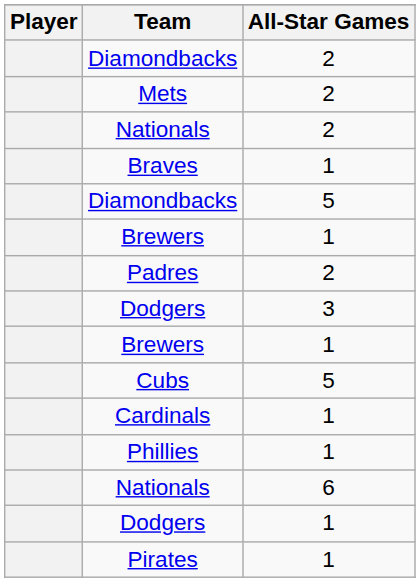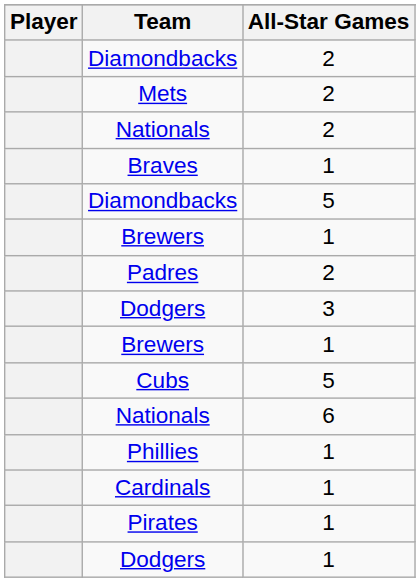 <table class="wikitable sortable plainrowheaders" style="text-align:center;">
 <tr>
 </tr>
 <tr>
 <th scope="col">Player</th>
 <th scope="col" style="width:100px;">Team</th>
 <th scope="col">All-Star Games</th>
 </tr>
 <tr>
 <th scope="row" style="text-align:center"></th>
 <td><a href='#'>Diamondbacks</a></td>
 <td>2</td>
 </tr>
 <tr>
 <th scope="row" style="text-align:center"></th>
 <td><a href='#'>Mets</a></td>
 <td>2</td>
 </tr>
 <tr>
 <th scope="row" style="text-align:center"></th>
 <td><a href='#'>Nationals</a></td>
 <td>2</td>
 </tr>
 <tr>
 <th scope="row" style="text-align:center"></th>
 <td><a href='#'>Braves</a></td>
 <td>1</td>
 </tr>
 <tr>
 <th scope="row" style="text-align:center"></th>
 <td><a href='#'>Diamondbacks</a></td>
 <td>5</td>
 </tr>
 <tr>
 <th scope="row" style="text-align:center"></th>
 <td><a href='#'>Brewers</a></td>
 <td>1</td>
 </tr>
 <tr>
 <th scope="row" style="text-align:center"></th>
 <td><a href='#'>Padres</a></td>
 <td>2</td>
 </tr>
 <tr>
 <th scope="row" style="text-align:center"></th>
 <td><a href='#'>Dodgers</a></td>
 <td>3</td>
 </tr>
 <tr>
 <th scope="row" style="text-align:center"></th>
 <td><a href='#'>Brewers</a></td>
 <td>1</td>
 </tr>
 <tr>
 <th scope="row" style="text-align:center"></th>
 <td><a href='#'>Cubs</a></td>
 <td>5</td>
 </tr>
 <tr>
 <th scope="row" style="text-align:center"></th>
-<td><a href='#'>Cardinals</a></td>
-<td>1</td>
+<td><a href='#'>Nationals</a></td>
+<td>6</td>
 </tr>
 <tr>
 <th scope="row" style="text-align:center"></th>
 <td><a href='#'>Phillies</a></td>
 <td>1</td>
 </tr>
 <tr>
 <th scope="row" style="text-align:center"></th>
-<td><a href='#'>Nationals</a></td>
-<td>6</td>
-</tr>
-<tr>
-<th scope="row" style="text-align:center"></th>
-<td><a href='#'>Dodgers</a></td>
+<td><a href='#'>Cardinals</a></td>
 <td>1</td>
 </tr>
 <tr>
 <th scope="row" style="text-align:center"></th>
 <td><a href='#'>Pirates</a></td>
 <td>1</td>
 </tr>
+<tr>
+<th scope="row" style="text-align:center"></th>
+<td><a href='#'>Dodgers</a></td>
+<td>1</td>
+</tr>
 </table>
